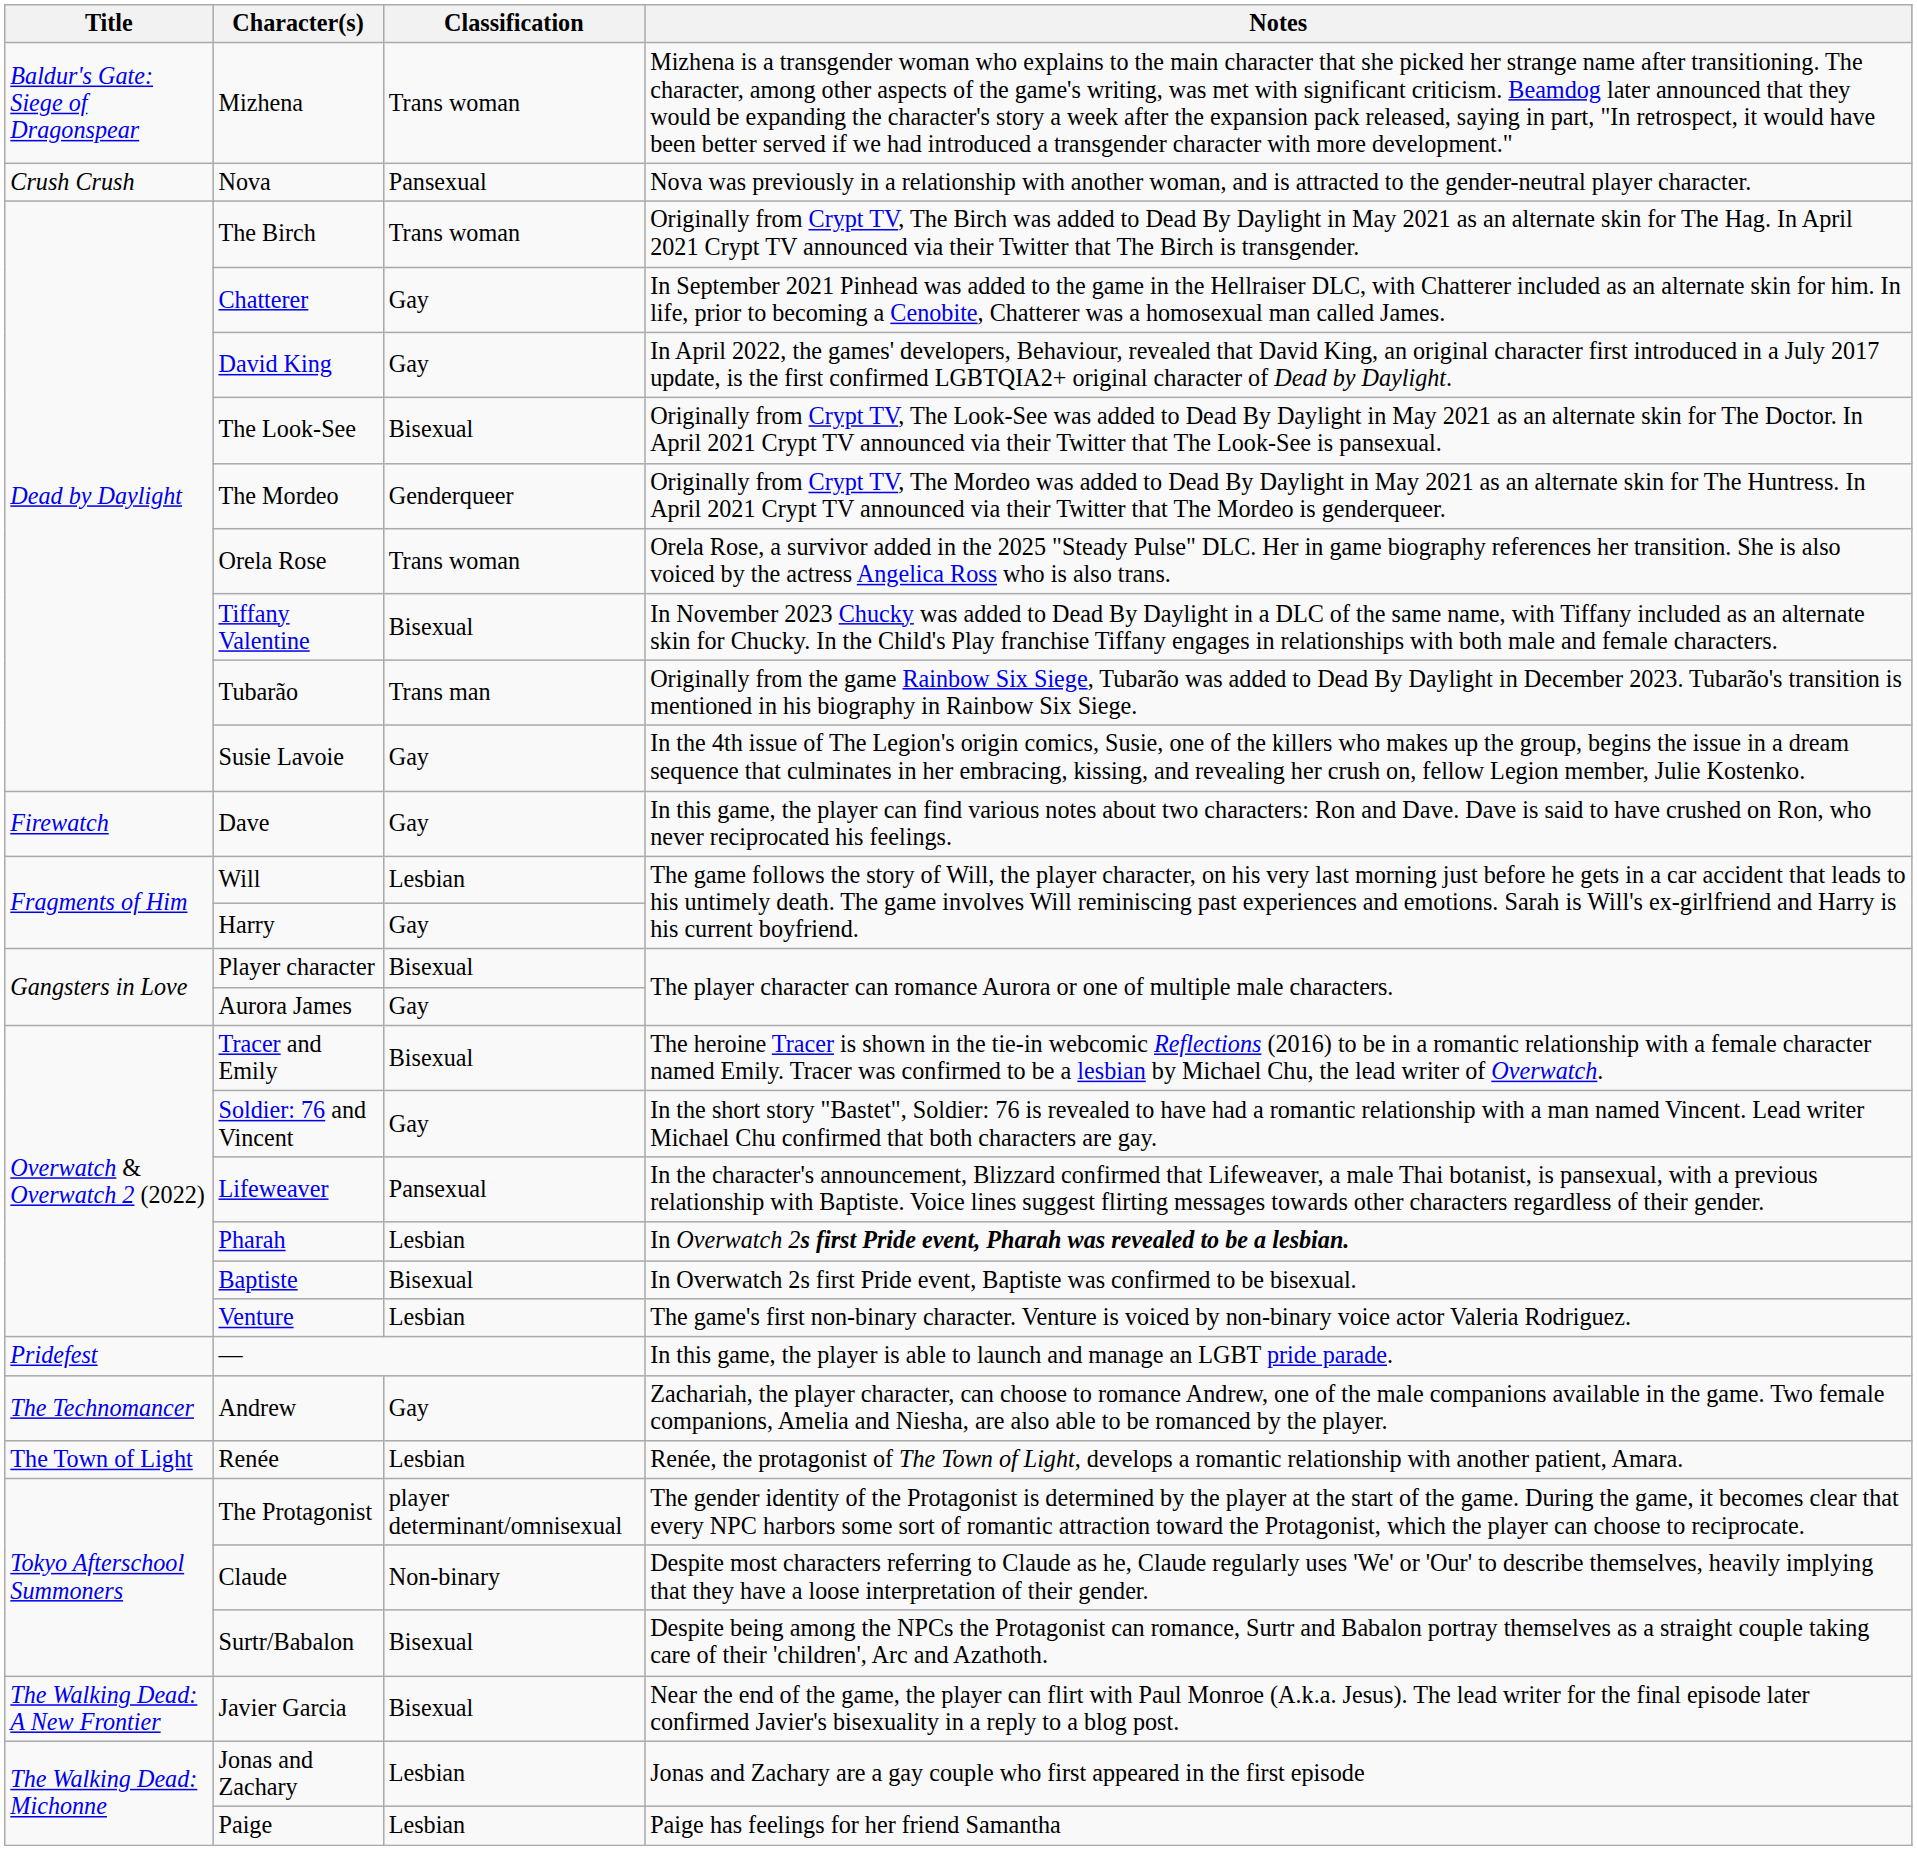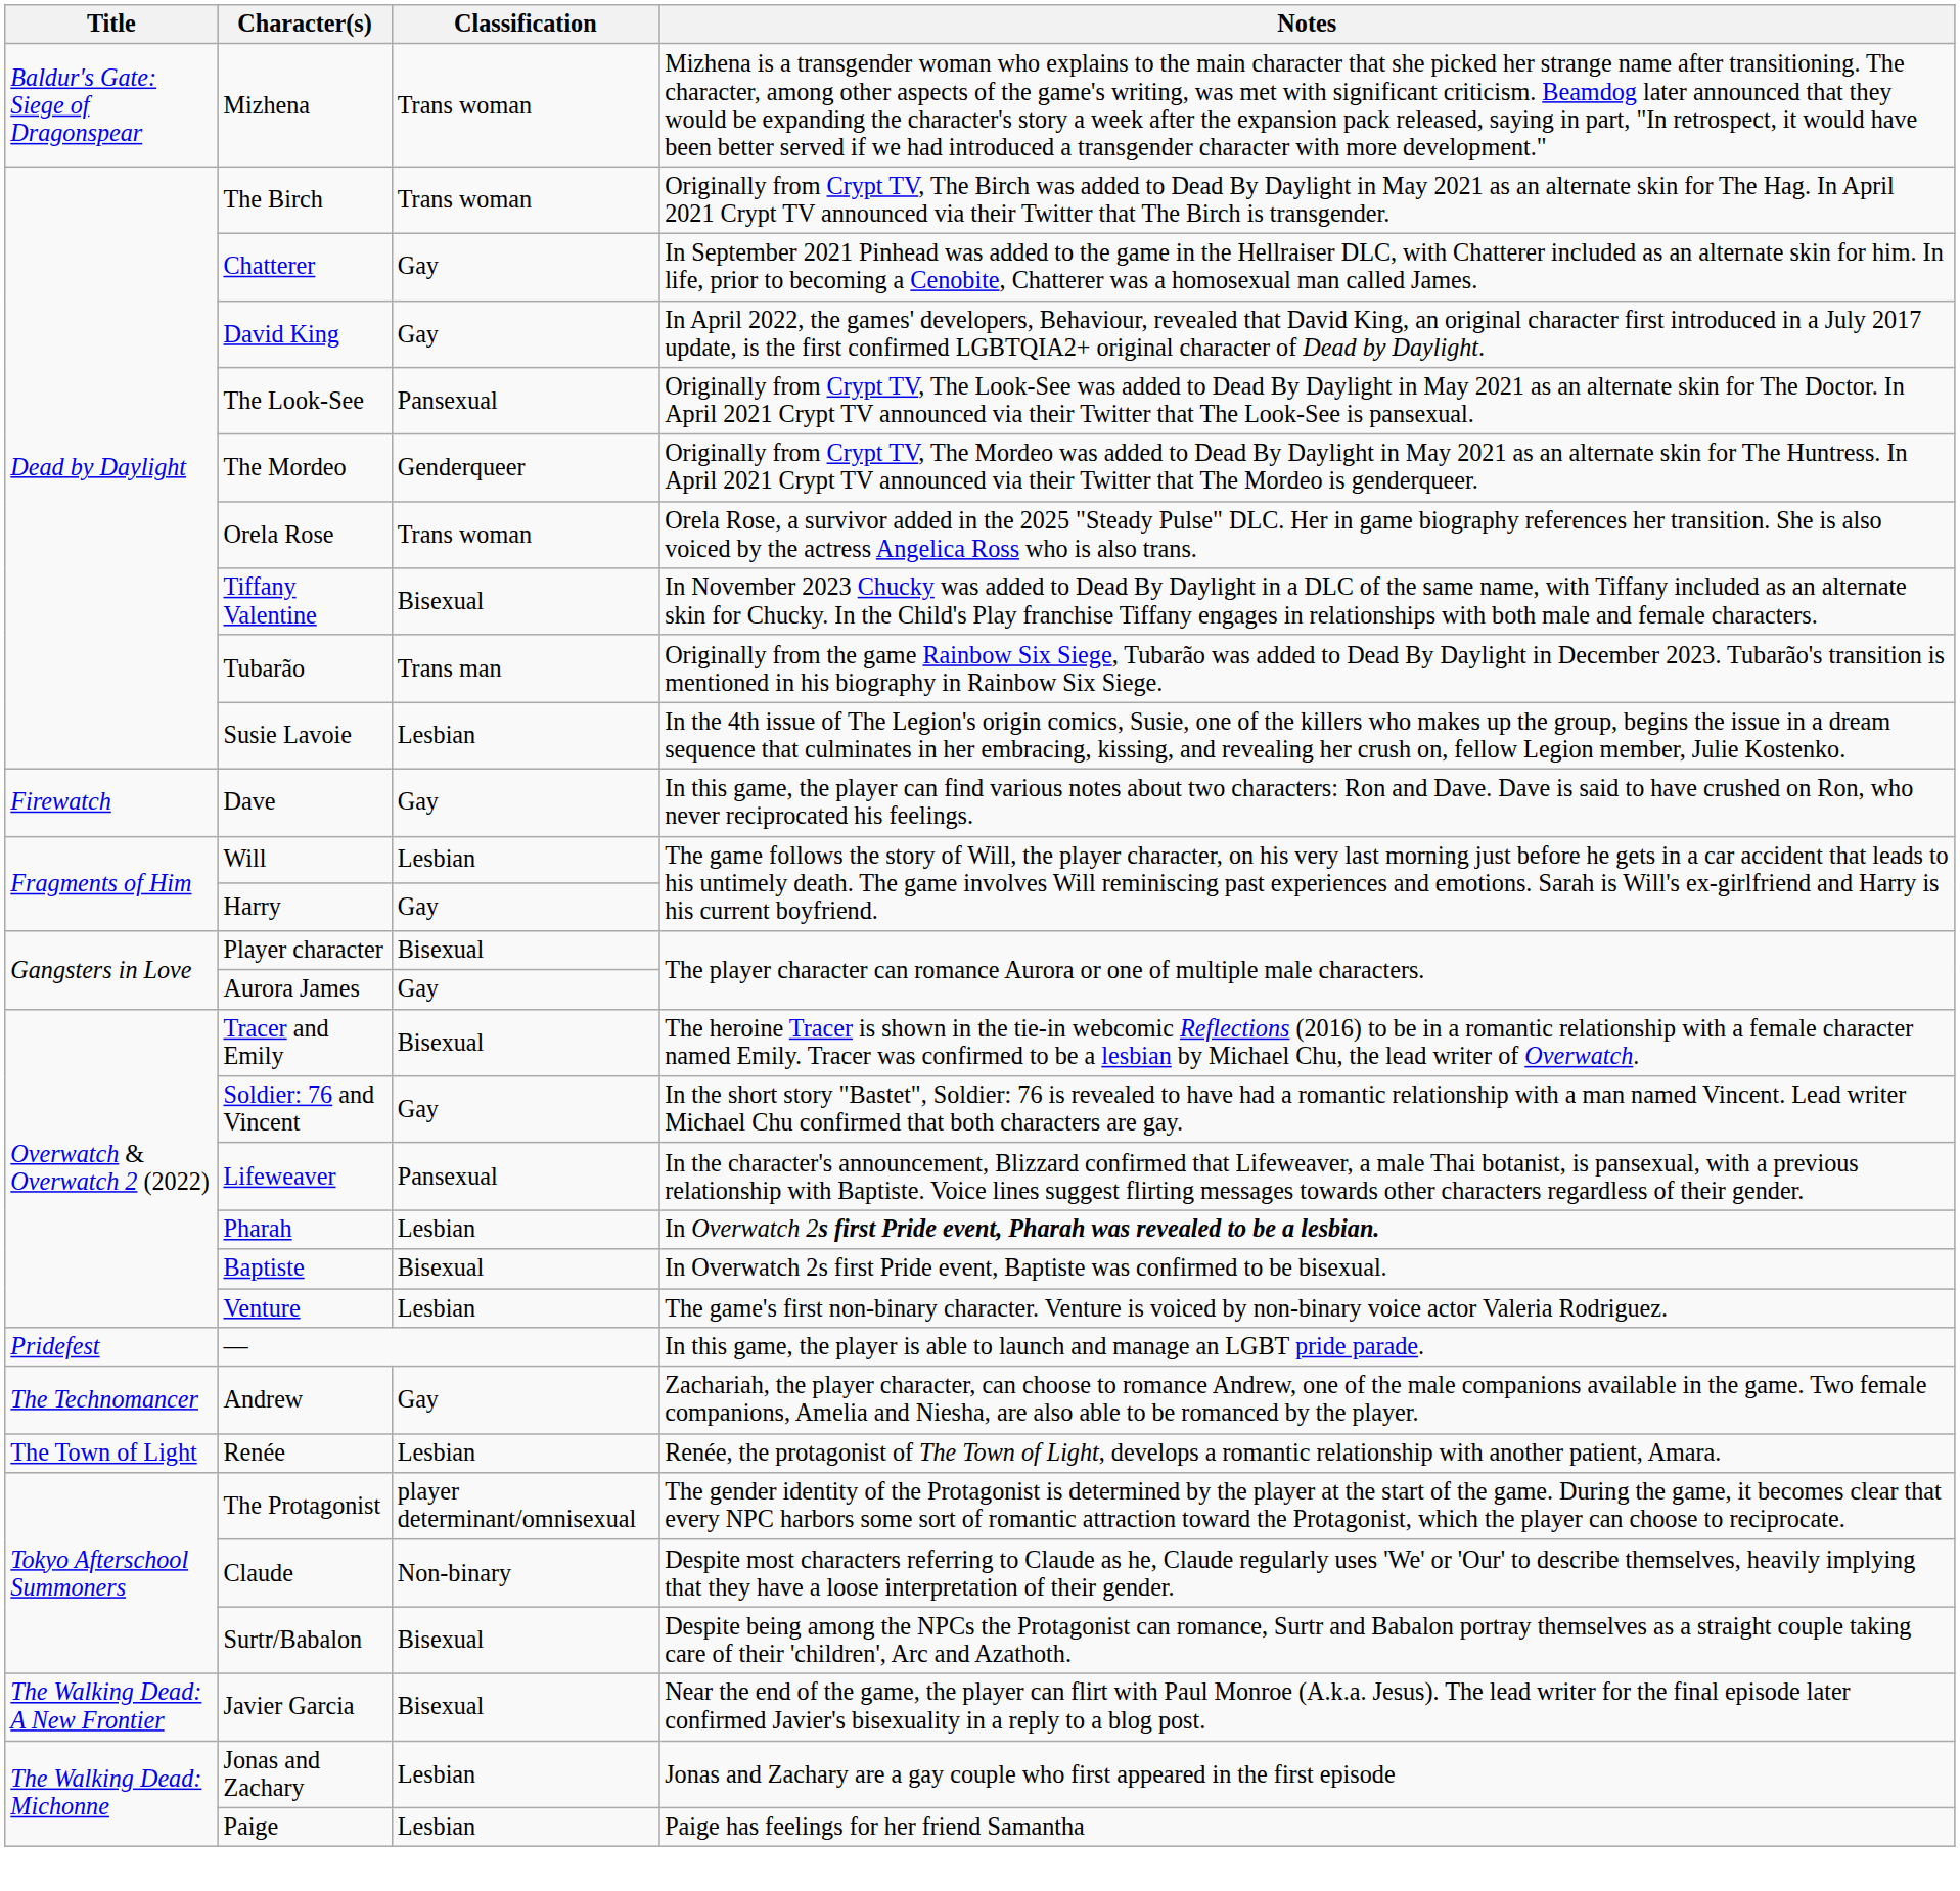 <table class="wikitable sortable" style="width: 100%">
 <tr>
 <th>Title</th>
 <th>Character(s)</th>
 <th>Classification</th>
 <th>Notes</th>
 </tr>
 <tr>
 <td><em><a href='#'>Baldur's Gate: Siege of Dragonspear</a></em></td>
 <td>Mizhena</td>
 <td>Trans woman</td>
 <td>Mizhena is a transgender woman who explains to the main character that she picked her strange name after transitioning. The character, among other aspects of the game's writing, was met with significant criticism. <a href='#'>Beamdog</a> later announced that they would be expanding the character's story a week after the expansion pack released, saying in part, "In retrospect, it would have been better served if we had introduced a transgender character with more development."</td>
-</tr>
-<tr>
-<td><em>Crush Crush</em></td>
-<td>Nova</td>
-<td>Pansexual</td>
-<td>Nova was previously in a relationship with another woman, and is attracted to the gender-neutral player character.</td>
 </tr>
 <tr>
 <td rowspan="9"><em><a href='#'>Dead by Daylight</a></em></td>
 <td>The Birch</td>
 <td>Trans woman</td>
 <td>Originally from <a href='#'>Crypt TV</a>, The Birch was added to Dead By Daylight in May 2021 as an alternate skin for The Hag. In April 2021 Crypt TV announced via their Twitter that The Birch is transgender.</td>
 </tr>
 <tr>
 <td><a href='#'>Chatterer</a></td>
 <td>Gay</td>
 <td>In September 2021 Pinhead was added to the game in the Hellraiser DLC, with Chatterer included as an alternate skin for him. In life, prior to becoming a <a href='#'>Cenobite</a>, Chatterer was a homosexual man called James.</td>
 </tr>
 <tr>
 <td><a href='#'>David King</a></td>
 <td>Gay</td>
 <td>In April 2022, the games' developers, Behaviour, revealed that David King, an original character first introduced in a July 2017 update, is the first confirmed LGBTQIA2+ original character of <em>Dead by Daylight</em>.</td>
 </tr>
 <tr>
 <td>The Look-See</td>
-<td>Bisexual</td>
+<td>Pansexual</td>
 <td>Originally from <a href='#'>Crypt TV</a>, The Look-See was added to Dead By Daylight in May 2021 as an alternate skin for The Doctor. In April 2021 Crypt TV announced via their Twitter that The Look-See is pansexual.</td>
 </tr>
 <tr>
 <td>The Mordeo</td>
 <td>Genderqueer</td>
 <td>Originally from <a href='#'>Crypt TV</a>, The Mordeo was added to Dead By Daylight in May 2021 as an alternate skin for The Huntress. In April 2021 Crypt TV announced via their Twitter that The Mordeo is genderqueer.</td>
 </tr>
 <tr>
 <td>Orela Rose</td>
 <td>Trans woman</td>
 <td>Orela Rose, a survivor added in the 2025 "Steady Pulse" DLC. Her in game biography references her transition. She is also voiced by the actress <a href='#'>Angelica Ross</a> who is also trans.</td>
 </tr>
 <tr>
 <td><a href='#'>Tiffany Valentine</a></td>
 <td>Bisexual</td>
 <td>In November 2023 <a href='#'>Chucky</a> was added to Dead By Daylight in a DLC of the same name, with Tiffany included as an alternate skin for Chucky. In the Child's Play franchise Tiffany engages in relationships with both male and female characters.</td>
 </tr>
 <tr>
 <td>Tubarão</td>
 <td>Trans man</td>
 <td>Originally from the game <a href='#'>Rainbow Six Siege</a>, Tubarão was added to Dead By Daylight in December 2023. Tubarão's transition is mentioned in his biography in Rainbow Six Siege.</td>
 </tr>
 <tr>
 <td>Susie Lavoie</td>
-<td>Gay</td>
+<td>Lesbian</td>
 <td>In the 4th issue of The Legion's origin comics, Susie, one of the killers who makes up the group, begins the issue in a dream sequence that culminates in her embracing, kissing, and revealing her crush on, fellow Legion member, Julie Kostenko.</td>
 </tr>
 <tr>
 <td><em><a href='#'>Firewatch</a></em></td>
 <td>Dave</td>
 <td>Gay</td>
 <td>In this game, the player can find various notes about two characters: Ron and Dave. Dave is said to have crushed on Ron, who never reciprocated his feelings.</td>
 </tr>
 <tr>
 <td rowspan="2"><em><a href='#'>Fragments of Him</a></em></td>
 <td>Will</td>
 <td>Lesbian</td>
 <td rowspan="2">The game follows the story of Will, the player character, on his very last morning just before he gets in a car accident that leads to his untimely death. The game involves Will reminiscing past experiences and emotions. Sarah is Will's ex-girlfriend and Harry is his current boyfriend.</td>
 </tr>
 <tr>
 <td>Harry</td>
 <td>Gay</td>
 </tr>
 <tr>
 <td rowspan="2"><em>Gangsters in Love</em></td>
 <td>Player character</td>
 <td>Bisexual</td>
 <td rowspan="2">The player character can romance Aurora or one of multiple male characters.</td>
 </tr>
 <tr>
 <td>Aurora James</td>
 <td>Gay</td>
 </tr>
 <tr>
 <td rowspan="6"><em><a href='#'>Overwatch</a></em> & <em><a href='#'>Overwatch 2</a></em> (2022)</td>
 <td><a href='#'>Tracer</a> and Emily</td>
 <td>Bisexual</td>
 <td>The heroine <a href='#'>Tracer</a> is shown in the tie-in webcomic <em><a href='#'>Reflections</a></em> (2016) to be in a romantic relationship with a female character named Emily. Tracer was confirmed to be a <a href='#'>lesbian</a> by Michael Chu, the lead writer of <em><a href='#'>Overwatch</a></em>.</td>
 </tr>
 <tr>
 <td><a href='#'>Soldier: 76</a> and Vincent</td>
 <td>Gay</td>
 <td>In the short story "Bastet", Soldier: 76 is revealed to have had a romantic relationship with a man named Vincent. Lead writer Michael Chu confirmed that both characters are gay.</td>
 </tr>
 <tr>
 <td><a href='#'>Lifeweaver</a></td>
 <td>Pansexual</td>
 <td>In the character's announcement, Blizzard confirmed that Lifeweaver, a male Thai botanist, is pansexual, with a previous relationship with Baptiste. Voice lines suggest flirting messages towards other characters regardless of their gender.</td>
 </tr>
 <tr>
 <td><a href='#'>Pharah</a></td>
 <td>Lesbian</td>
 <td>In <em>Overwatch 2<strong>s first Pride event, Pharah was revealed to be a lesbian.</td>
 </tr>
 <tr>
 <td><a href='#'>Baptiste</a></td>
 <td>Bisexual</td>
 <td>In </em>Overwatch 2</strong>s first Pride event, Baptiste was confirmed to be bisexual.</td>
 </tr>
 <tr>
 <td><a href='#'>Venture</a></td>
 <td>Lesbian</td>
 <td>The game's first non-binary character. Venture is voiced by non-binary voice actor Valeria Rodriguez.</td>
 </tr>
 <tr>
 <td><em><a href='#'>Pridefest</a></em></td>
 <td colspan="2">—</td>
 <td>In this game, the player is able to launch and manage an LGBT <a href='#'>pride parade</a>.</td>
 </tr>
 <tr>
 <td><em><a href='#'>The Technomancer</a></em></td>
 <td>Andrew</td>
 <td>Gay</td>
 <td>Zachariah, the player character, can choose to romance Andrew, one of the male companions available in the game. Two female companions, Amelia and Niesha, are also able to be romanced by the player.</td>
 </tr>
 <tr>
 <td><a href='#'>The Town of Light</a></td>
 <td>Renée</td>
 <td>Lesbian</td>
 <td>Renée, the protagonist of <em>The Town of Light</em>, develops a romantic relationship with another patient, Amara.</td>
 </tr>
 <tr>
 <td rowspan="3"><em><a href='#'>Tokyo Afterschool Summoners</a></em></td>
 <td>The Protagonist</td>
 <td>player determinant/omnisexual</td>
 <td>The gender identity of the Protagonist is determined by the player at the start of the game. During the game, it becomes clear that every NPC harbors some sort of romantic attraction toward the Protagonist, which the player can choose to reciprocate.</td>
 </tr>
 <tr>
 <td>Claude</td>
 <td>Non-binary</td>
 <td>Despite most characters referring to Claude as he, Claude regularly uses 'We' or 'Our' to describe themselves, heavily implying that they have a loose interpretation of their gender.</td>
 </tr>
 <tr>
 <td>Surtr/Babalon</td>
 <td>Bisexual</td>
 <td>Despite being among the NPCs the Protagonist can romance, Surtr and Babalon portray themselves as a straight couple taking care of their 'children', Arc and Azathoth.</td>
 </tr>
 <tr>
 <td><em><a href='#'>The Walking Dead: A New Frontier</a></em></td>
 <td>Javier Garcia</td>
 <td>Bisexual</td>
 <td>Near the end of the game, the player can flirt with Paul Monroe (A.k.a. Jesus). The lead writer for the final episode later confirmed Javier's bisexuality in a reply to a blog post.</td>
 </tr>
 <tr>
 <td rowspan="2"><em><a href='#'>The Walking Dead: Michonne</a></em></td>
 <td>Jonas and Zachary</td>
 <td>Lesbian</td>
 <td>Jonas and Zachary are a gay couple who first appeared in the first episode</td>
 </tr>
 <tr>
 <td>Paige</td>
 <td>Lesbian</td>
 <td>Paige has feelings for her friend Samantha</td>
 </tr>
 </table>
